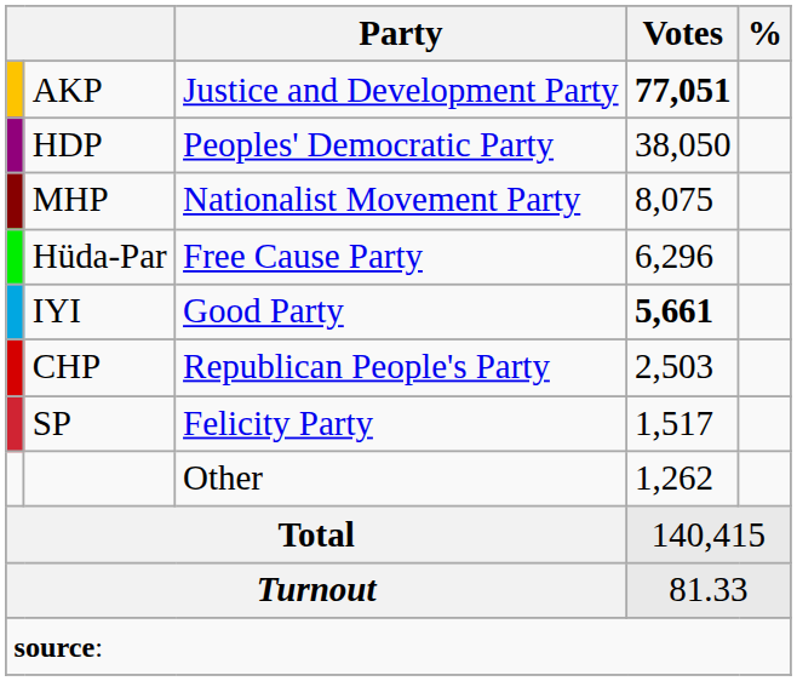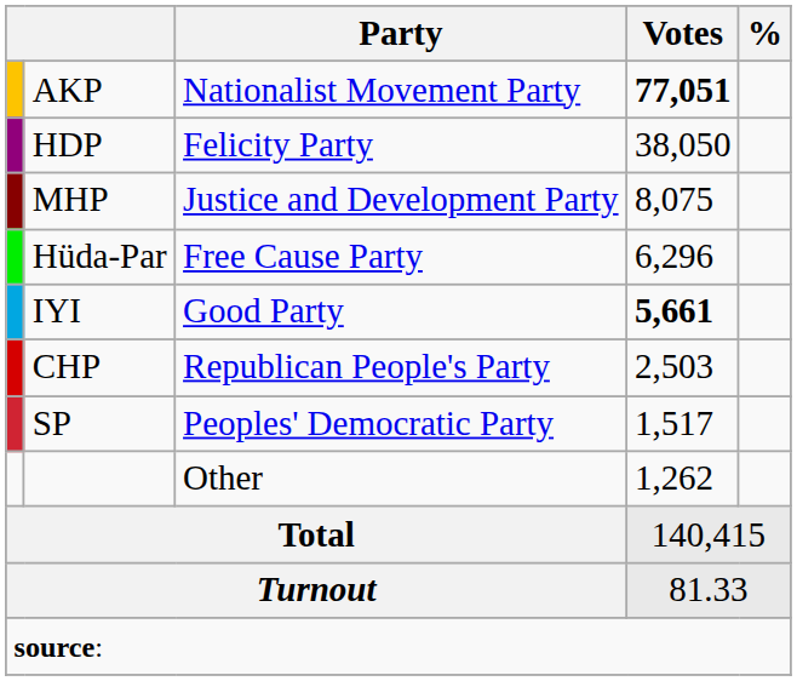 <table class="wikitable">
 <tr>
 <th colspan="2" align="center"></th>
 <th align="center">Party</th>
 <th align="center">Votes</th>
 <th align="center">%</th>
 </tr>
 <tr align="left">
 <td bgcolor="#FDC400" width="1"></td>
 <td>AKP</td>
-<td><a href='#'>Justice and Development Party</a></td>
+<td><a href='#'>Nationalist Movement Party</a></td>
 <td><strong>77,051</strong></td>
 <td><strong></strong></td>
 </tr>
 <tr align="left">
 <td bgcolor="#91007B" width="1"></td>
 <td>HDP</td>
-<td><a href='#'>Peoples' Democratic Party</a></td>
+<td><a href='#'>Felicity Party</a></td>
 <td>38,050</td>
 <td></td>
 </tr>
 <tr align="left">
 <td bgcolor="#870000" width="1"></td>
 <td>MHP</td>
-<td><a href='#'>Nationalist Movement Party</a></td>
+<td><a href='#'>Justice and Development Party</a></td>
 <td>8,075</td>
 <td></td>
 </tr>
 <tr align="left">
 <td bgcolor="#green" width="1"></td>
 <td>Hüda-Par</td>
 <td><a href='#'>Free Cause Party</a></td>
 <td>6,296</td>
 <td></td>
 </tr>
 <tr align="left">
 <td bgcolor="#01A7E1" width="1"></td>
 <td>IYI</td>
 <td><a href='#'>Good Party</a></td>
 <td><strong>5,661</strong></td>
 <td></td>
 </tr>
 <tr align="left">
 <td bgcolor="#d50000" width="1"></td>
 <td>CHP</td>
 <td><a href='#'>Republican People's Party</a></td>
 <td>2,503</td>
 <td></td>
 </tr>
 <tr align="left">
 <td bgcolor="#D02433" width="1"></td>
 <td>SP</td>
-<td><a href='#'>Felicity Party</a></td>
+<td><a href='#'>Peoples' Democratic Party</a></td>
 <td>1,517</td>
 <td></td>
 </tr>
 <tr align="left">
 <td bgcolor="" width="1"></td>
 <td></td>
 <td>Other</td>
 <td>1,262</td>
 <td></td>
 </tr>
 <tr align="left" style="background-color:#E9E9E9">
 <th colspan="3" align="center"><strong>Total</strong></th>
 <td colspan="5" align="center">140,415</td>
 </tr>
 <tr align="left" style="background-color:#E9E9E9">
 <th colspan="3" align="center"><em>Turnout</em></th>
 <td colspan="5" align="center">81.33</td>
 </tr>
 <tr>
 <td colspan="9" align="left"><small><strong>source</strong>: </small></td>
 </tr>
 </table>
